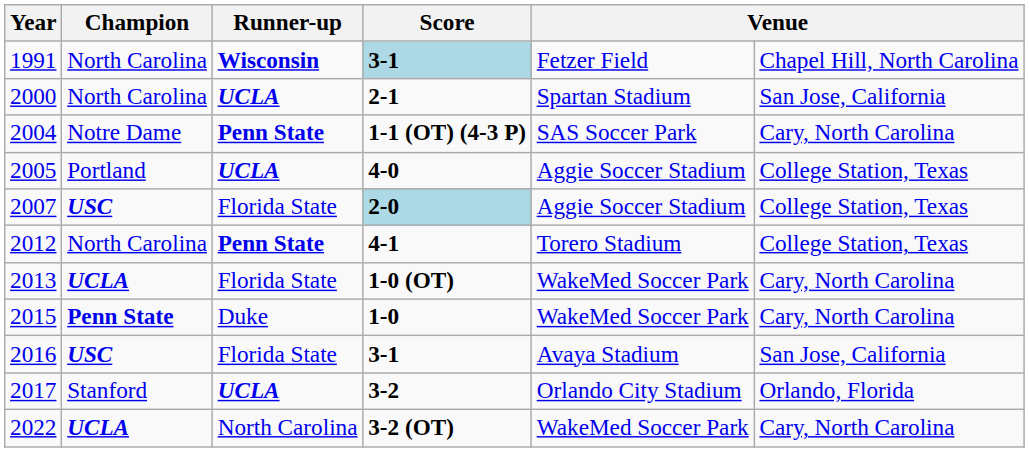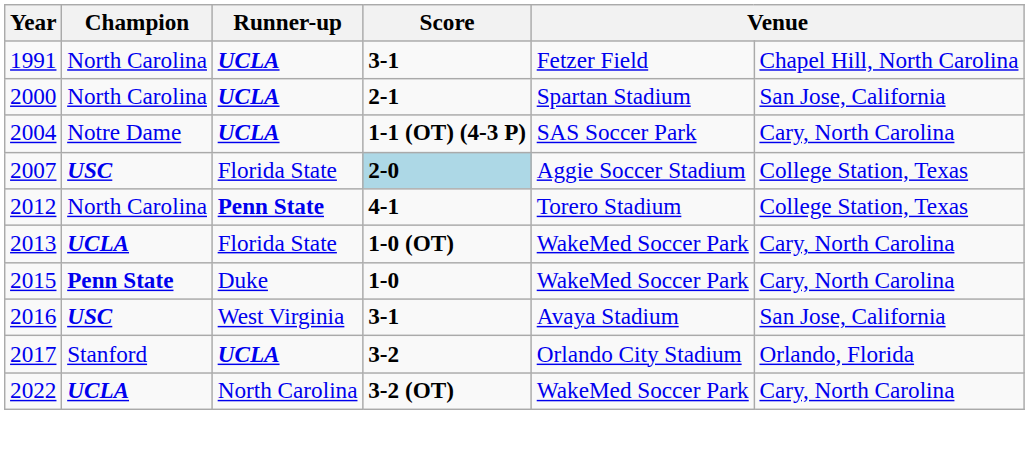 <table class="wikitable">
 <tr>
 <th>Year</th>
 <th>Champion</th>
 <th>Runner-up</th>
 <th>Score</th>
 <th colspan=2>Venue</th>
 </tr>
 <tr>
 <td><a href='#'>1991</a></td>
 <td><a href='#'>North Carolina</a> </td>
-<td><strong><a href='#'>Wisconsin</a></strong></td>
-<td style="background: lightblue;"><strong>3-1</strong></td>
+<td><strong><em><a href='#'>UCLA</a></em></strong></td>
+<td><strong>3-1</strong></td>
 <td><a href='#'>Fetzer Field</a></td>
 <td><a href='#'>Chapel Hill, North Carolina</a></td>
 </tr>
 <tr>
 <td><a href='#'>2000</a></td>
 <td><a href='#'>North Carolina</a> </td>
 <td><strong><em><a href='#'>UCLA</a></em></strong></td>
 <td><strong>2-1</strong></td>
 <td><a href='#'>Spartan Stadium</a></td>
 <td><a href='#'>San Jose, California</a></td>
 </tr>
 <tr>
 <td><a href='#'>2004</a></td>
 <td><a href='#'>Notre Dame</a> </td>
-<td><strong><a href='#'>Penn State</a></strong></td>
+<td><strong><em><a href='#'>UCLA</a></em></strong></td>
 <td><strong>1-1 (OT) (4-3 P)</strong></td>
 <td><a href='#'>SAS Soccer Park</a></td>
 <td><a href='#'>Cary, North Carolina</a></td>
-</tr>
-<tr>
-<td><a href='#'>2005</a></td>
-<td><a href='#'>Portland</a> </td>
-<td><strong><em><a href='#'>UCLA</a></em></strong></td>
-<td><strong>4-0</strong></td>
-<td><a href='#'>Aggie Soccer Stadium</a></td>
-<td><a href='#'>College Station, Texas</a></td>
 </tr>
 <tr>
 <td><a href='#'>2007</a></td>
 <td><strong><em><a href='#'>USC</a></em></strong></td>
 <td><a href='#'>Florida State</a></td>
 <td style="background: lightblue;"><strong>2-0</strong></td>
 <td><a href='#'>Aggie Soccer Stadium</a></td>
 <td><a href='#'>College Station, Texas</a></td>
 </tr>
 <tr>
 <td><a href='#'>2012</a></td>
 <td><a href='#'>North Carolina</a> </td>
 <td><strong><a href='#'>Penn State</a></strong></td>
 <td><strong>4-1</strong></td>
 <td><a href='#'>Torero Stadium</a></td>
 <td><a href='#'>College Station, Texas</a></td>
 </tr>
 <tr>
 <td><a href='#'>2013</a></td>
 <td><strong><em><a href='#'>UCLA</a></em></strong></td>
 <td><a href='#'>Florida State</a></td>
 <td><strong>1-0 (OT)</strong></td>
 <td><a href='#'>WakeMed Soccer Park</a></td>
 <td><a href='#'>Cary, North Carolina</a></td>
 </tr>
 <tr>
 <td><a href='#'>2015</a></td>
 <td><strong><a href='#'>Penn State</a></strong></td>
 <td><a href='#'>Duke</a></td>
 <td><strong>1-0</strong></td>
 <td><a href='#'>WakeMed Soccer Park</a></td>
 <td><a href='#'>Cary, North Carolina</a></td>
 </tr>
 <tr>
 <td><a href='#'>2016</a></td>
 <td><strong><em><a href='#'>USC</a></em></strong> </td>
-<td><a href='#'>Florida State</a></td>
+<td><a href='#'>West Virginia</a></td>
 <td><strong>3-1</strong></td>
 <td><a href='#'>Avaya Stadium</a></td>
 <td><a href='#'>San Jose, California</a></td>
 </tr>
 <tr>
 <td><a href='#'>2017</a></td>
 <td><a href='#'>Stanford</a> </td>
 <td><strong><em><a href='#'>UCLA</a></em></strong></td>
 <td><strong>3-2</strong></td>
 <td><a href='#'>Orlando City Stadium</a></td>
 <td><a href='#'>Orlando, Florida</a></td>
 </tr>
 <tr>
 <td><a href='#'>2022</a></td>
 <td><strong><em><a href='#'>UCLA</a></em></strong> </td>
 <td><a href='#'>North Carolina</a></td>
 <td><strong>3-2 (OT)</strong></td>
 <td><a href='#'>WakeMed Soccer Park</a></td>
 <td><a href='#'>Cary, North Carolina</a></td>
 </tr>
 </table>
